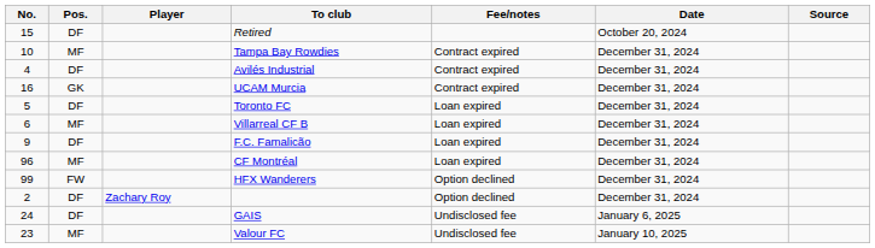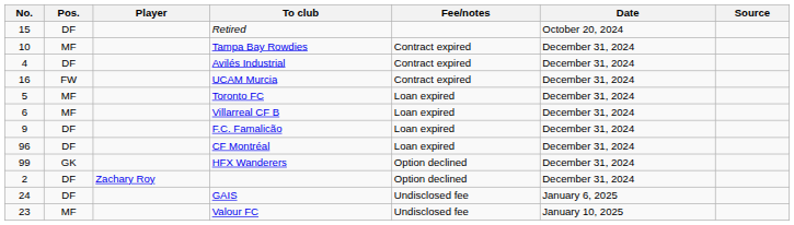 <table class="wikitable sortable" style="width:90%; text-align:center; font-size:95%; text-align:left;">
 <tr>
 <th>No.</th>
 <th>Pos.</th>
 <th>Player</th>
 <th>To club</th>
 <th>Fee/notes</th>
 <th>Date</th>
 <th>Source</th>
 </tr>
 <tr>
 <td align=center>15</td>
 <td align=center>DF</td>
 <td></td>
 <td><em>Retired</em></td>
 <td></td>
 <td>October 20, 2024</td>
 <td></td>
 </tr>
 <tr>
 <td align=center>10</td>
 <td align=center>MF</td>
 <td></td>
 <td> <a href='#'>Tampa Bay Rowdies</a></td>
 <td>Contract expired</td>
 <td>December 31, 2024</td>
 <td></td>
 </tr>
 <tr>
 <td align=center>4</td>
 <td align=center>DF</td>
 <td></td>
 <td> <a href='#'>Avilés Industrial</a></td>
 <td>Contract expired</td>
 <td>December 31, 2024</td>
 <td></td>
 </tr>
 <tr>
 <td align=center>16</td>
-<td align=center>GK</td>
+<td align=center>FW</td>
 <td></td>
 <td> <a href='#'>UCAM Murcia</a></td>
 <td>Contract expired</td>
 <td>December 31, 2024</td>
 <td></td>
 </tr>
 <tr>
 <td align=center>5</td>
-<td align=center>DF</td>
+<td align=center>MF</td>
 <td></td>
 <td> <a href='#'>Toronto FC</a></td>
 <td>Loan expired</td>
 <td>December 31, 2024</td>
 <td></td>
 </tr>
 <tr>
 <td align=center>6</td>
 <td align=center>MF</td>
 <td></td>
 <td> <a href='#'>Villarreal CF B</a></td>
 <td>Loan expired</td>
 <td>December 31, 2024</td>
 <td></td>
 </tr>
 <tr>
 <td align=center>9</td>
 <td align=center>DF</td>
 <td></td>
 <td> <a href='#'>F.C. Famalicão</a></td>
 <td>Loan expired</td>
 <td>December 31, 2024</td>
 <td></td>
 </tr>
 <tr>
 <td align=center>96</td>
-<td align=center>MF</td>
+<td align=center>DF</td>
 <td></td>
 <td> <a href='#'>CF Montréal</a></td>
 <td>Loan expired</td>
 <td>December 31, 2024</td>
 <td></td>
 </tr>
 <tr>
 <td align=center>99</td>
-<td align=center>FW</td>
+<td align=center>GK</td>
 <td></td>
 <td> <a href='#'>HFX Wanderers</a></td>
 <td>Option declined</td>
 <td>December 31, 2024</td>
 <td></td>
 </tr>
 <tr>
 <td align=center>2</td>
 <td align=center>DF</td>
 <td> <a href='#'>Zachary Roy</a></td>
 <td></td>
 <td>Option declined</td>
 <td>December 31, 2024</td>
 <td></td>
 </tr>
 <tr>
 <td align=center>24</td>
 <td align=center>DF</td>
 <td></td>
 <td> <a href='#'>GAIS</a></td>
 <td>Undisclosed fee</td>
 <td>January 6, 2025</td>
 <td></td>
 </tr>
 <tr>
 <td align=center>23</td>
 <td align=center>MF</td>
 <td></td>
 <td> <a href='#'>Valour FC</a></td>
 <td>Undisclosed fee</td>
 <td>January 10, 2025</td>
 <td></td>
 </tr>
 </table>
